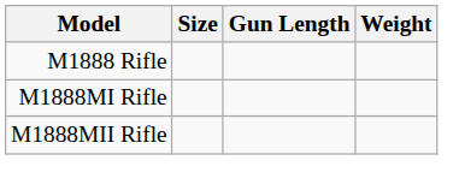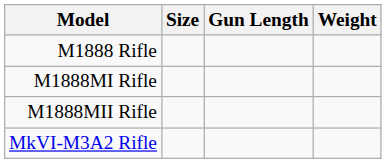 <table class="wikitable" style="text-align:right;">
 <tr>
 <th>Model</th>
 <th>Size</th>
 <th>Gun Length</th>
 <th>Weight</th>
 </tr>
 <tr>
 <td>M1888 Rifle</td>
 <td></td>
 <td></td>
 <td></td>
 </tr>
 <tr>
 <td>M1888MI Rifle</td>
 <td></td>
 <td></td>
 <td></td>
 </tr>
 <tr>
 <td>M1888MII Rifle</td>
 <td></td>
 <td></td>
 <td></td>
 </tr>
+<tr>
+<td><a href='#'>MkVI-M3A2 Rifle</a></td>
+<td></td>
+<td></td>
+<td></td>
+</tr>
 </table>
